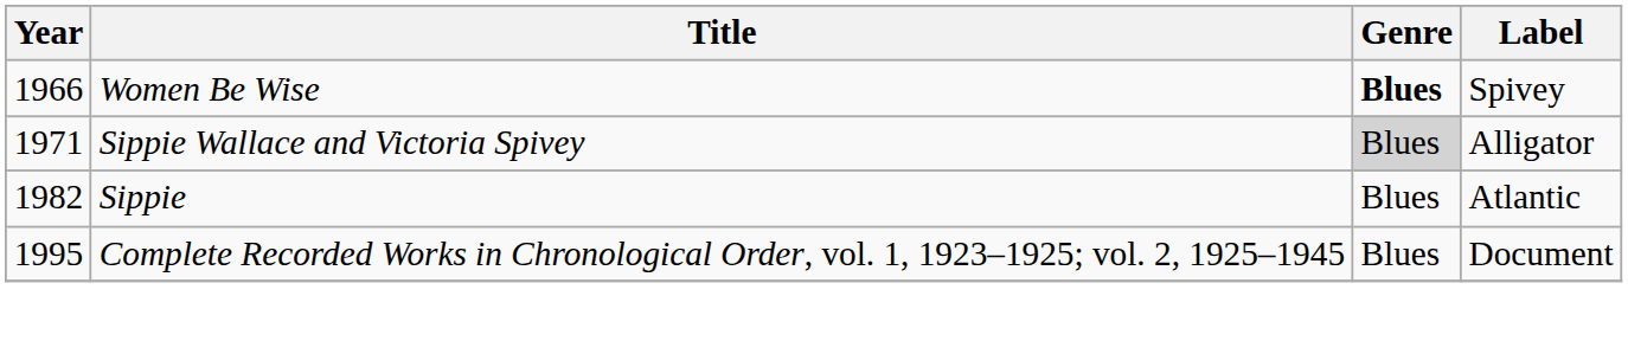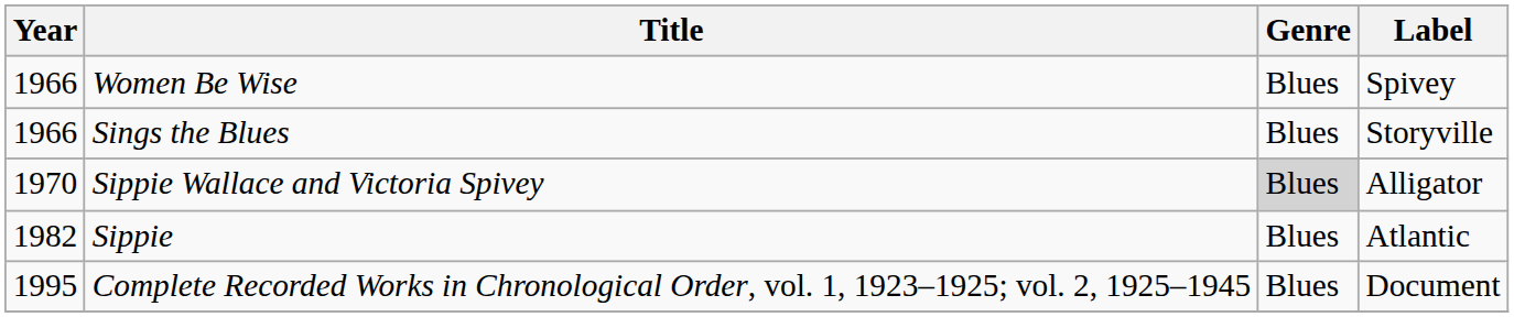 <table class="wikitable">
 <tr>
 <th>Year</th>
 <th>Title</th>
 <th>Genre</th>
 <th>Label</th>
 </tr>
 <tr>
 <td>1966</td>
 <td><em>Women Be Wise</em></td>
-<td><strong>Blues</strong></td>
+<td>Blues</td>
 <td>Spivey</td>
 </tr>
 <tr>
-<td>1971</td>
+<td>1966</td>
+<td><em>Sings the Blues</em></td>
+<td>Blues</td>
+<td>Storyville</td>
+</tr>
+<tr>
+<td>1970</td>
 <td><em>Sippie Wallace and Victoria Spivey</em></td>
 <td style="background: lightgrey;">Blues</td>
 <td>Alligator</td>
 </tr>
 <tr>
 <td>1982</td>
 <td><em>Sippie</em></td>
 <td>Blues</td>
 <td>Atlantic</td>
 </tr>
 <tr>
 <td>1995</td>
 <td><em>Complete Recorded Works in Chronological Order</em>, vol. 1, 1923–1925; vol. 2, 1925–1945</td>
 <td>Blues</td>
 <td>Document</td>
 </tr>
 <tr>
 </tr>
 </table>
